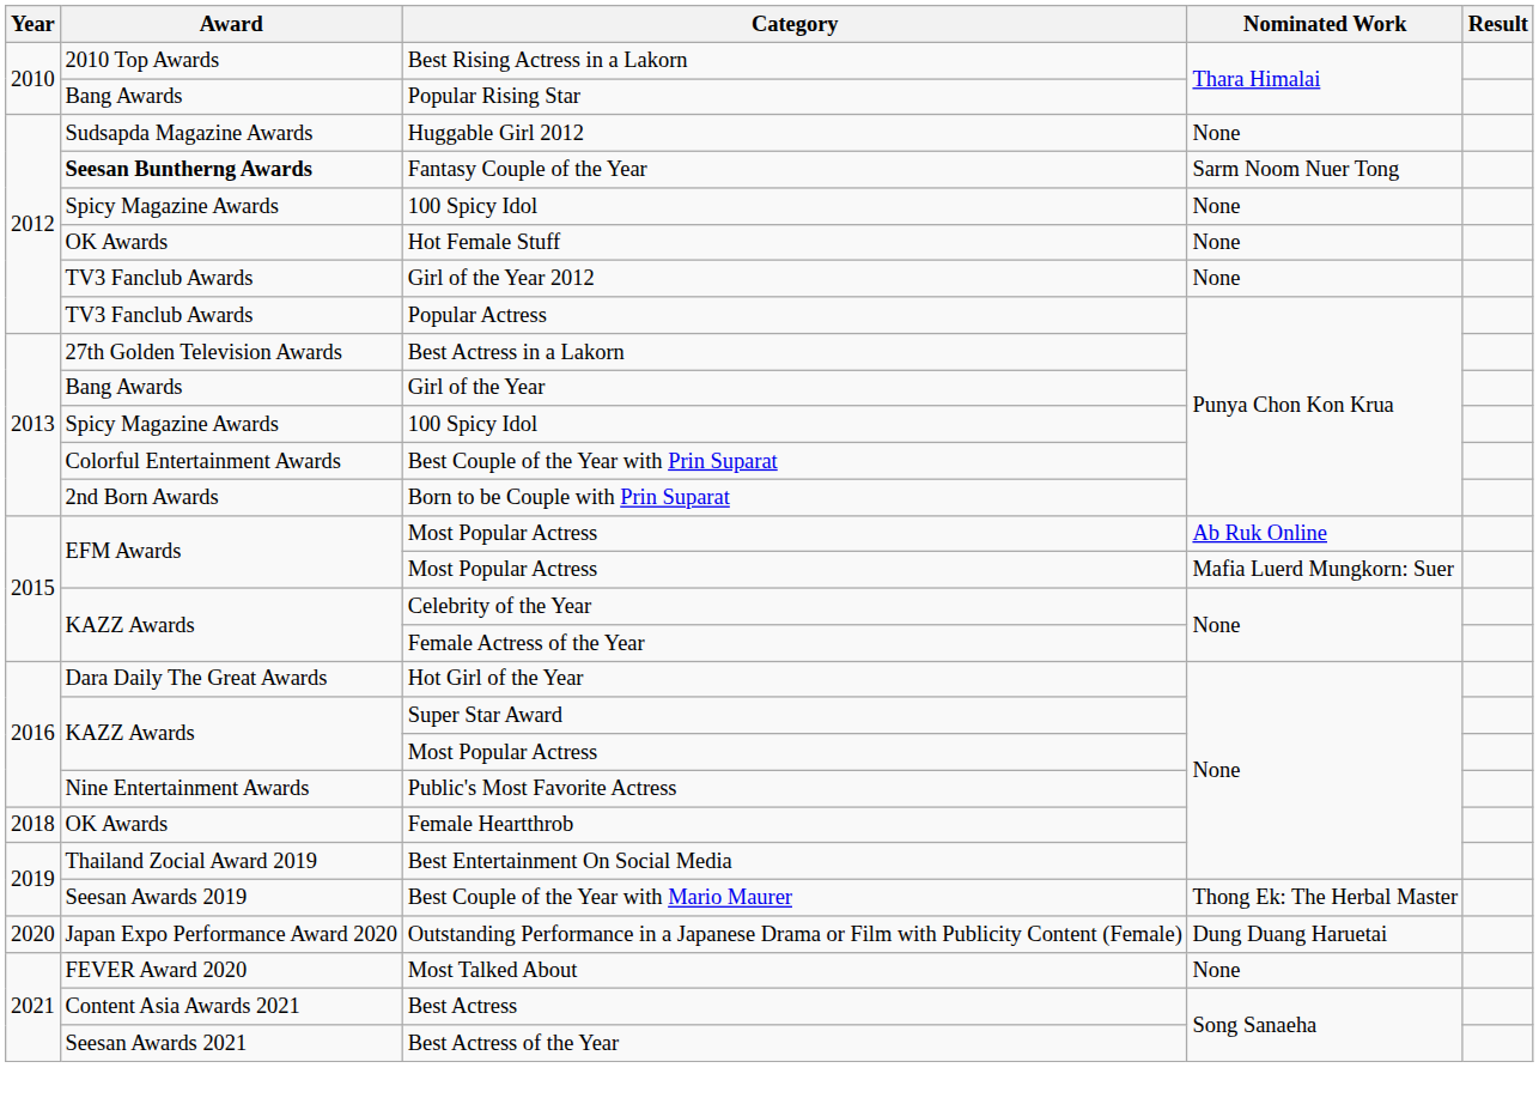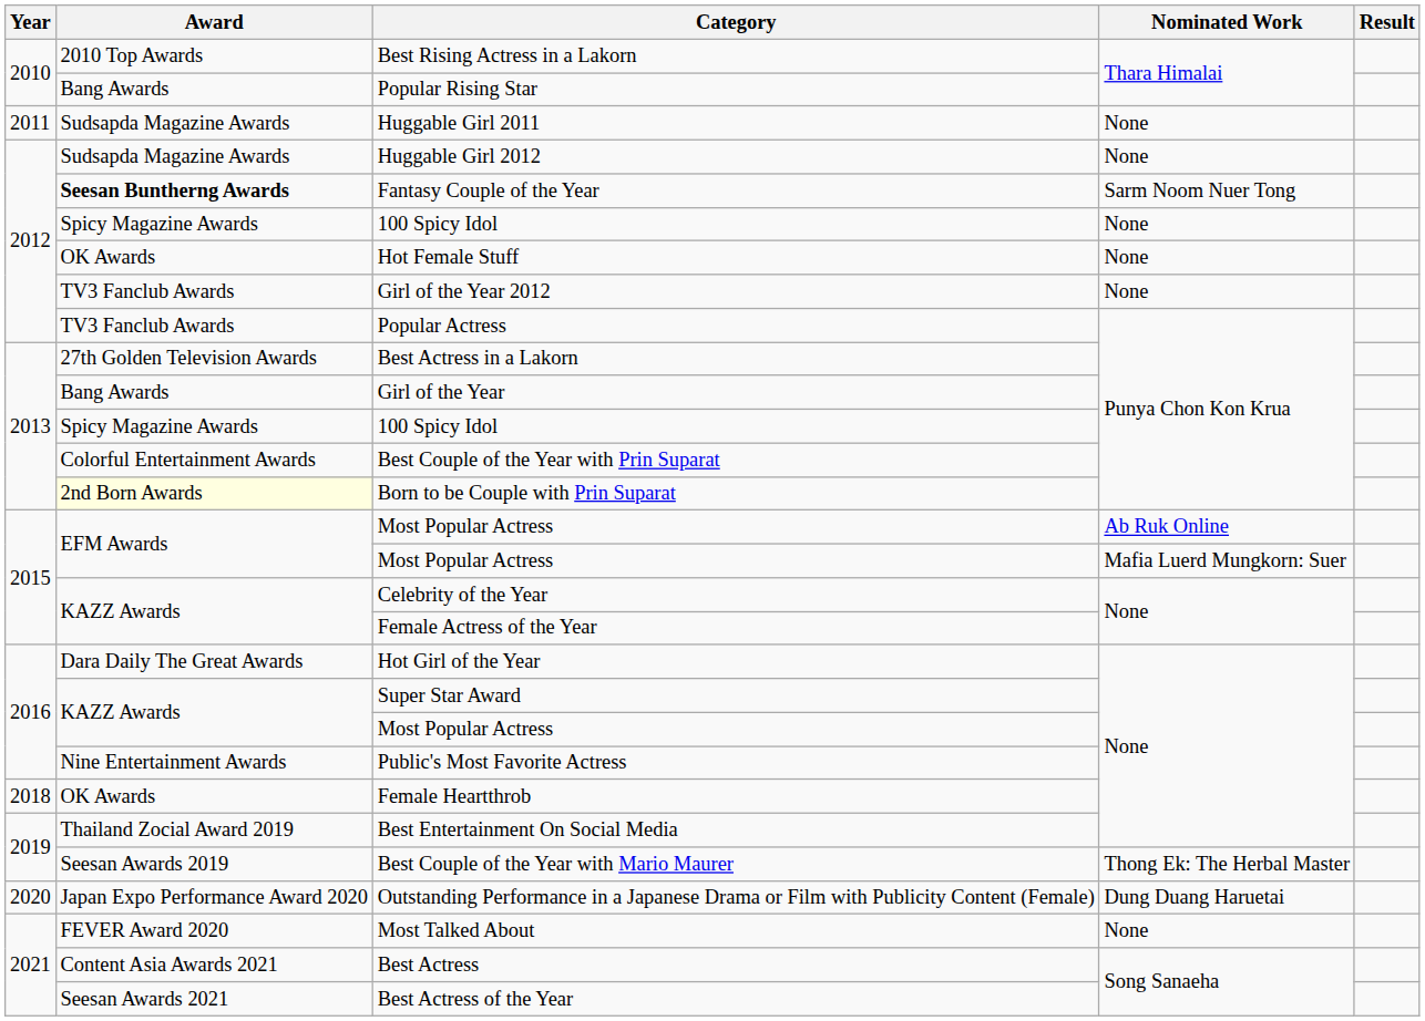 <table class="wikitable" style="font-size: 90%;">
 <tr>
 <th>Year</th>
 <th>Award</th>
 <th>Category</th>
 <th>Nominated Work</th>
 <th>Result</th>
 </tr>
 <tr>
 <td rowspan="2">2010</td>
 <td>2010 Top Awards</td>
 <td>Best Rising Actress in a Lakorn</td>
 <td rowspan="2"><a href='#'>Thara Himalai</a></td>
 <td></td>
 </tr>
 <tr>
 <td>Bang Awards</td>
 <td>Popular Rising Star</td>
+<td></td>
+</tr>
+<tr>
+<td>2011</td>
+<td>Sudsapda Magazine Awards</td>
+<td>Huggable Girl 2011</td>
+<td>None</td>
 <td></td>
 </tr>
 <tr>
 <td rowspan="6">2012</td>
 <td>Sudsapda Magazine Awards</td>
 <td>Huggable Girl 2012 </td>
 <td>None</td>
 <td></td>
 </tr>
 <tr>
 <td><strong>Seesan Buntherng Awards</strong></td>
 <td>Fantasy Couple of the Year </td>
 <td>Sarm Noom Nuer Tong</td>
 <td></td>
 </tr>
 <tr>
 <td>Spicy Magazine Awards</td>
 <td>100 Spicy Idol</td>
 <td>None</td>
 <td></td>
 </tr>
 <tr>
 <td>OK Awards</td>
 <td>Hot Female Stuff </td>
 <td>None</td>
 <td></td>
 </tr>
 <tr>
 <td>TV3 Fanclub Awards</td>
 <td>Girl of the Year 2012  </td>
 <td>None</td>
 <td></td>
 </tr>
 <tr>
 <td>TV3 Fanclub Awards</td>
 <td>Popular Actress</td>
 <td rowspan="6">Punya Chon Kon Krua</td>
 <td></td>
 </tr>
 <tr>
 <td rowspan="5">2013</td>
 <td>27th Golden Television Awards</td>
 <td>Best Actress in a Lakorn </td>
 <td></td>
 </tr>
 <tr>
 <td>Bang Awards</td>
 <td>Girl of the Year</td>
 <td></td>
 </tr>
 <tr>
 <td>Spicy Magazine Awards</td>
 <td>100 Spicy Idol</td>
 <td></td>
 </tr>
 <tr>
 <td>Colorful Entertainment Awards</td>
 <td>Best Couple of the Year with <a href='#'>Prin Suparat</a></td>
 <td></td>
 </tr>
 <tr>
-<td>2nd Born Awards</td>
+<td style="background: lightyellow;">2nd Born Awards</td>
 <td>Born to be Couple with <a href='#'>Prin Suparat</a></td>
 <td></td>
 </tr>
 <tr>
 <td rowspan="4">2015</td>
 <td rowspan="2">EFM Awards</td>
 <td>Most Popular Actress</td>
 <td><a href='#'>Ab Ruk Online</a></td>
 <td></td>
 </tr>
 <tr>
 <td>Most Popular Actress</td>
 <td Mafia Luerd Mungkorn>Mafia Luerd Mungkorn: Suer</td>
 <td></td>
 </tr>
 <tr>
 <td rowspan="2">KAZZ Awards</td>
 <td>Celebrity of the Year</td>
 <td rowspan="2">None</td>
 <td></td>
 </tr>
 <tr>
 <td>Female Actress of the Year</td>
 <td></td>
 </tr>
 <tr>
 <td rowspan="4">2016</td>
 <td>Dara Daily The Great Awards</td>
 <td>Hot Girl of the Year</td>
 <td rowspan="6">None</td>
 <td></td>
 </tr>
 <tr>
 <td rowspan="2">KAZZ Awards</td>
 <td>Super Star Award</td>
 <td></td>
 </tr>
 <tr>
 <td>Most Popular Actress</td>
 <td></td>
 </tr>
 <tr>
 <td>Nine Entertainment Awards</td>
 <td>Public's Most Favorite Actress</td>
 <td></td>
 </tr>
 <tr>
 <td rowspan="1">2018</td>
 <td>OK Awards</td>
 <td>Female Heartthrob</td>
 <td></td>
 </tr>
 <tr>
 <td rowspan="2">2019</td>
 <td>Thailand Zocial Award 2019</td>
 <td>Best Entertainment On Social Media</td>
 <td></td>
 </tr>
 <tr>
 <td>Seesan Awards 2019</td>
 <td>Best Couple of the Year with <a href='#'>Mario Maurer</a></td>
 <td>Thong Ek: The Herbal Master</td>
 <td></td>
 </tr>
 <tr>
 <td rowspan="1">2020</td>
 <td>Japan Expo Performance Award 2020</td>
 <td>Outstanding Performance in a Japanese Drama or Film with Publicity Content (Female)</td>
 <td>Dung Duang Haruetai</td>
 <td></td>
 </tr>
 <tr>
 <td rowspan="3">2021</td>
 <td>FEVER Award 2020</td>
 <td>Most Talked About</td>
 <td>None</td>
 <td></td>
 </tr>
 <tr>
 <td>Content Asia Awards 2021</td>
 <td>Best Actress</td>
 <td rowspan="2">Song Sanaeha</td>
 <td></td>
 </tr>
 <tr>
 <td>Seesan Awards 2021</td>
 <td>Best Actress of the Year</td>
 <td></td>
 </tr>
 </table>
